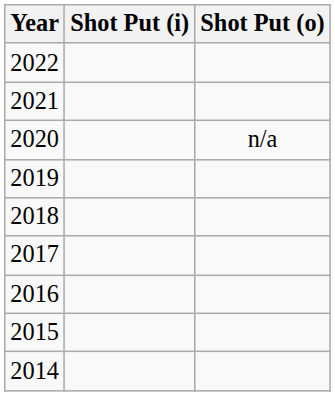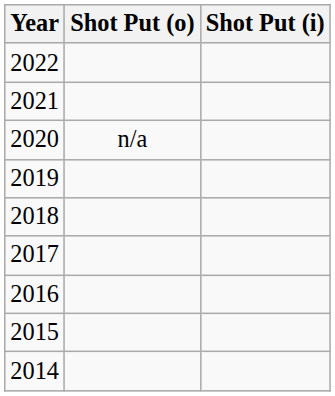 <table class=wikitable style=text-align:center>
 <tr>
 <th>Year</th>
+<th>Shot Put (o)</th>
 <th>Shot Put (i)</th>
-<th>Shot Put (o)</th>
 </tr>
 <tr>
 <td>2022</td>
 <td></td>
 <td></td>
 </tr>
 <tr>
 <td>2021</td>
 <td></td>
 <td></td>
 </tr>
 <tr>
 <td>2020</td>
+<td>n/a</td>
 <td></td>
-<td>n/a</td>
 </tr>
 <tr>
 <td>2019</td>
 <td></td>
 <td></td>
 </tr>
 <tr>
 <td>2018</td>
 <td></td>
 <td></td>
 </tr>
 <tr>
 <td>2017</td>
 <td></td>
 <td></td>
 </tr>
 <tr>
 <td>2016</td>
 <td></td>
 <td></td>
 </tr>
 <tr>
 <td>2015</td>
 <td></td>
 <td></td>
 </tr>
 <tr>
 <td>2014</td>
 <td></td>
 <td></td>
 </tr>
 </table>
